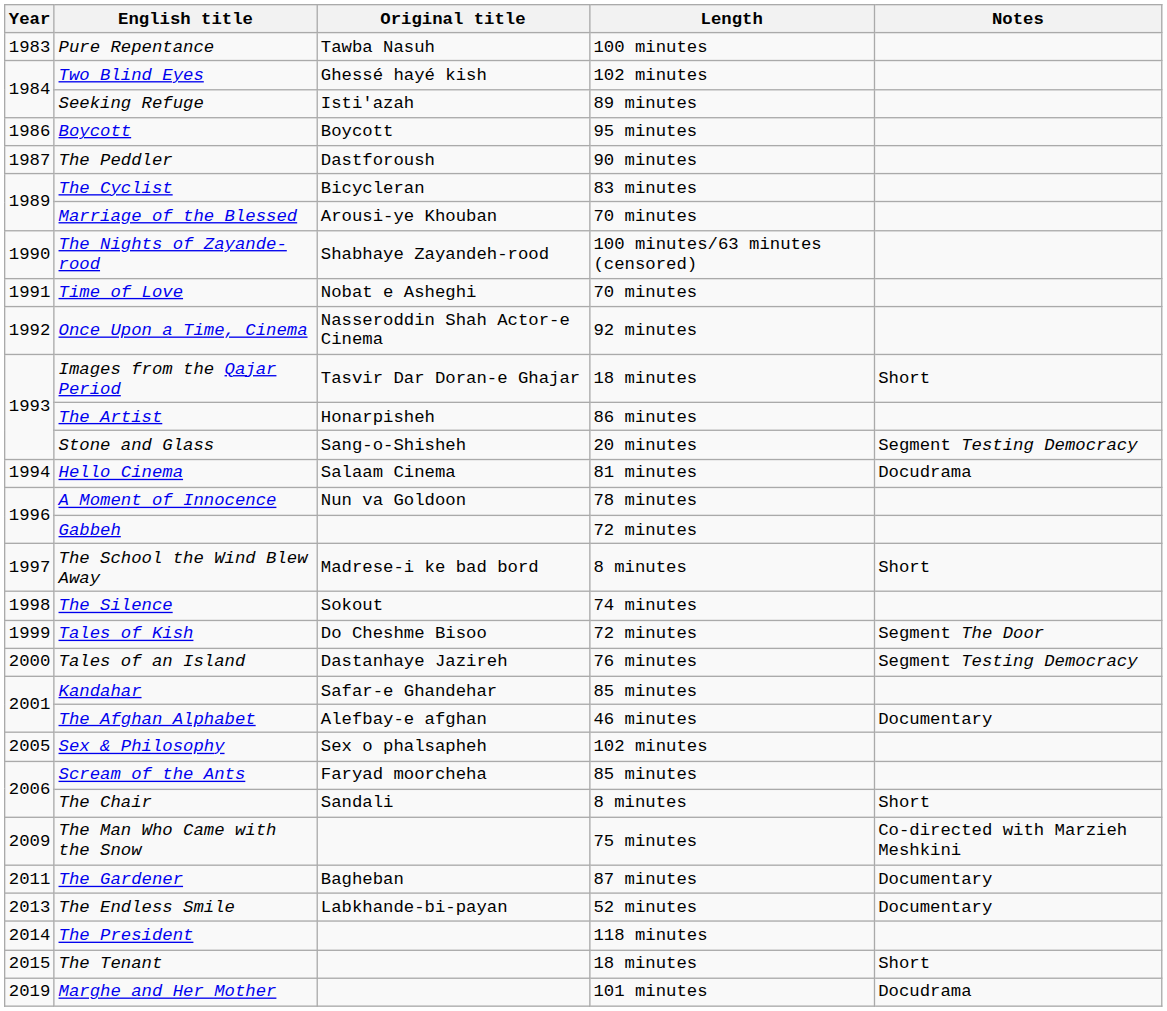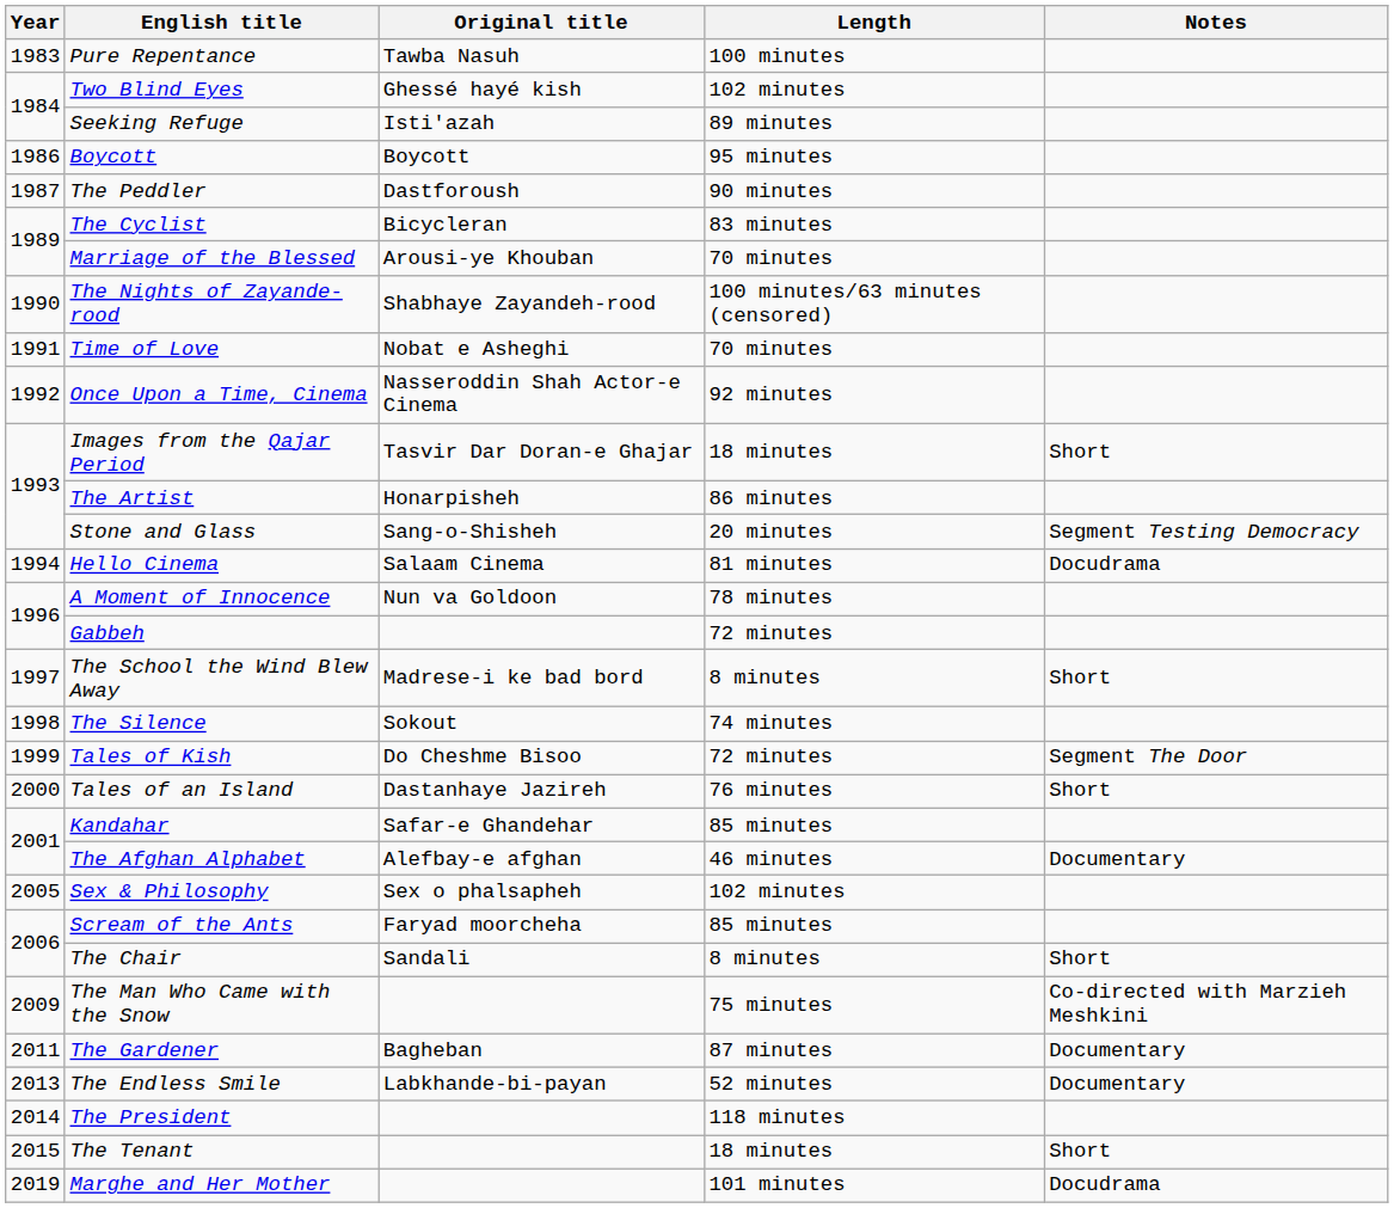 <table class="wikitable" align=center>
 <tr>
 <th>Year</th>
 <th>English title</th>
 <th>Original title</th>
 <th>Length</th>
 <th>Notes</th>
 </tr>
 <tr>
 <td>1983</td>
 <td><em>Pure Repentance</em></td>
 <td>Tawba Nasuh</td>
 <td>100 minutes</td>
 <td></td>
 </tr>
 <tr>
 <td rowspan="2">1984</td>
 <td><em><a href='#'>Two Blind Eyes</a></em></td>
 <td>Ghessé hayé kish</td>
 <td>102 minutes</td>
 <td></td>
 </tr>
 <tr>
 <td><em>Seeking Refuge</em></td>
 <td>Isti'azah</td>
 <td>89 minutes</td>
 <td></td>
 </tr>
 <tr>
 <td>1986</td>
 <td><em><a href='#'>Boycott</a></em></td>
 <td>Boycott</td>
 <td>95 minutes</td>
 <td></td>
 </tr>
 <tr>
 <td>1987</td>
 <td><em>The Peddler</em></td>
 <td>Dastforoush</td>
 <td>90 minutes</td>
 <td></td>
 </tr>
 <tr>
 <td rowspan="2">1989</td>
 <td><em><a href='#'>The Cyclist</a></em></td>
 <td>Bicycleran</td>
 <td>83 minutes</td>
 <td></td>
 </tr>
 <tr>
 <td><em><a href='#'>Marriage of the Blessed</a></em></td>
 <td>Arousi-ye Khouban</td>
 <td>70 minutes</td>
 <td></td>
 </tr>
 <tr>
 <td>1990</td>
 <td><em><a href='#'>The Nights of Zayande-rood</a></em></td>
 <td>Shabhaye Zayandeh-rood</td>
 <td>100 minutes/63 minutes (censored)</td>
 <td></td>
 </tr>
 <tr>
 <td>1991</td>
 <td><em><a href='#'>Time of Love</a></em></td>
 <td>Nobat e Asheghi</td>
 <td>70 minutes</td>
 <td></td>
 </tr>
 <tr>
 <td>1992</td>
 <td><em><a href='#'>Once Upon a Time, Cinema</a></em></td>
 <td>Nasseroddin Shah Actor-e Cinema</td>
 <td>92 minutes</td>
 <td></td>
 </tr>
 <tr>
 <td rowspan="3">1993</td>
 <td><em>Images from the <a href='#'>Qajar Period</a></em></td>
 <td>Tasvir Dar Doran-e Ghajar</td>
 <td>18 minutes</td>
 <td>Short</td>
 </tr>
 <tr>
 <td><em><a href='#'>The Artist</a></em></td>
 <td>Honarpisheh</td>
 <td>86 minutes</td>
 <td></td>
 </tr>
 <tr>
 <td><em>Stone and Glass </em></td>
 <td>Sang-o-Shisheh</td>
 <td>20 minutes</td>
 <td>Segment <em>Testing Democracy</em></td>
 </tr>
 <tr>
 <td>1994</td>
 <td><em><a href='#'>Hello Cinema</a></em></td>
 <td>Salaam Cinema</td>
 <td>81 minutes</td>
 <td>Docudrama</td>
 </tr>
 <tr>
 <td rowspan="2">1996</td>
 <td><em><a href='#'>A Moment of Innocence</a></em></td>
 <td>Nun va Goldoon</td>
 <td>78 minutes</td>
 <td></td>
 </tr>
 <tr>
 <td><em><a href='#'>Gabbeh</a></em></td>
 <td></td>
 <td>72 minutes</td>
 <td></td>
 </tr>
 <tr>
 <td>1997</td>
 <td><em>The School the Wind Blew Away</em></td>
 <td>Madrese-i ke bad bord</td>
 <td>8 minutes</td>
 <td>Short</td>
 </tr>
 <tr>
 <td>1998</td>
 <td><em><a href='#'>The Silence</a></em></td>
 <td>Sokout</td>
 <td>74 minutes</td>
 <td></td>
 </tr>
 <tr>
 <td>1999</td>
 <td><em><a href='#'>Tales of Kish</a></em></td>
 <td>Do Cheshme Bisoo</td>
 <td>72 minutes</td>
 <td>Segment <em>The Door</em></td>
 </tr>
 <tr>
 <td>2000</td>
 <td><em>Tales of an Island</em></td>
 <td>Dastanhaye Jazireh</td>
 <td>76 minutes</td>
-<td>Segment <em>Testing Democracy</em></td>
+<td>Short</td>
 </tr>
 <tr>
 <td rowspan="2">2001</td>
 <td><em><a href='#'>Kandahar</a></em></td>
 <td>Safar-e Ghandehar</td>
 <td>85 minutes</td>
 <td></td>
 </tr>
 <tr>
 <td><em><a href='#'>The Afghan Alphabet</a></em></td>
 <td>Alefbay-e afghan</td>
 <td>46 minutes</td>
 <td>Documentary</td>
 </tr>
 <tr>
 <td>2005</td>
 <td><em><a href='#'>Sex & Philosophy</a></em></td>
 <td>Sex o phalsapheh</td>
 <td>102 minutes</td>
 <td></td>
 </tr>
 <tr>
 <td rowspan="2">2006</td>
 <td><em><a href='#'>Scream of the Ants</a></em></td>
 <td>Faryad moorcheha</td>
 <td>85 minutes</td>
 <td></td>
 </tr>
 <tr>
 <td><em>The Chair</em></td>
 <td>Sandali</td>
 <td>8 minutes</td>
 <td>Short</td>
 </tr>
 <tr>
 <td>2009</td>
 <td><em>The Man Who Came with the Snow</em></td>
 <td></td>
 <td>75 minutes</td>
 <td>Co-directed with Marzieh Meshkini</td>
 </tr>
 <tr>
 <td>2011</td>
 <td><em><a href='#'>The Gardener</a></em></td>
 <td>Bagheban</td>
 <td>87 minutes</td>
 <td>Documentary</td>
 </tr>
 <tr>
 <td>2013</td>
 <td><em>The Endless Smile</em></td>
 <td>Labkhande-bi-payan</td>
 <td>52 minutes</td>
 <td>Documentary</td>
 </tr>
 <tr>
 <td>2014</td>
 <td><em><a href='#'>The President</a></em></td>
 <td></td>
 <td>118 minutes</td>
 <td></td>
 </tr>
 <tr>
 <td>2015</td>
 <td><em>The Tenant</em></td>
 <td></td>
 <td>18 minutes</td>
 <td>Short</td>
 </tr>
 <tr>
 <td>2019</td>
 <td><em><a href='#'>Marghe and Her Mother</a></em></td>
 <td></td>
 <td>101 minutes</td>
 <td>Docudrama</td>
 </tr>
 </table>
